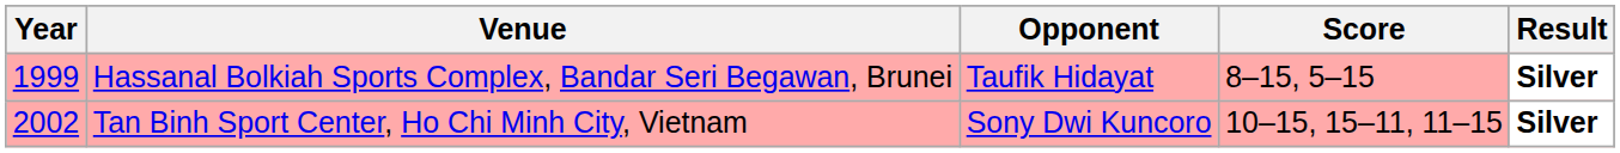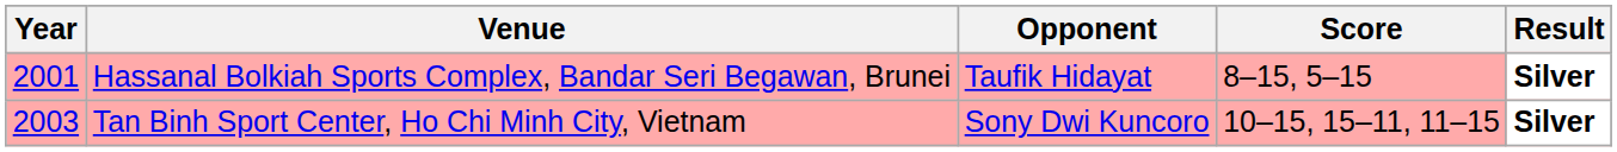 <table class="sortable wikitable" style="font-size: 90%;">
 <tr>
 <th>Year</th>
 <th>Venue</th>
 <th>Opponent</th>
 <th>Score</th>
 <th>Result</th>
 </tr>
 <tr style="background:#FFAAAA">
-<td align="center"><a href='#'>1999</a></td>
+<td align="center"><a href='#'>2001</a></td>
 <td align="left"><a href='#'>Hassanal Bolkiah Sports Complex</a>, <a href='#'>Bandar Seri Begawan</a>, Brunei</td>
 <td align="left"> <a href='#'>Taufik Hidayat</a></td>
 <td align="left">8–15, 5–15</td>
 <td style="text-align:left; background:white"> <strong>Silver</strong></td>
 </tr>
 <tr style="background:#FFAAAA">
-<td align="center"><a href='#'>2002</a></td>
+<td align="center"><a href='#'>2003</a></td>
 <td align="left"><a href='#'>Tan Binh Sport Center</a>, <a href='#'>Ho Chi Minh City</a>, Vietnam</td>
 <td align="left"> <a href='#'>Sony Dwi Kuncoro</a></td>
 <td align="left">10–15, 15–11, 11–15</td>
 <td style="text-align:left; background:white"> <strong>Silver</strong></td>
 </tr>
 </table>
